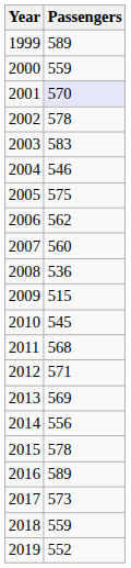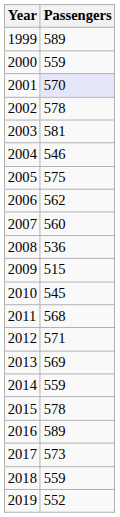 <table class="wikitable">
 <tr>
 <th>Year</th>
 <th>Passengers</th>
 </tr>
 <tr>
 <td>1999</td>
 <td>589</td>
 </tr>
 <tr>
 <td>2000</td>
 <td>559</td>
 </tr>
 <tr>
 <td>2001</td>
 <td style="background: lavender;">570</td>
 </tr>
 <tr>
 <td>2002</td>
 <td>578</td>
 </tr>
 <tr>
 <td>2003</td>
-<td>583</td>
+<td>581</td>
 </tr>
 <tr>
 <td>2004</td>
 <td>546</td>
 </tr>
 <tr>
 <td>2005</td>
 <td>575</td>
 </tr>
 <tr>
 <td>2006</td>
 <td>562</td>
 </tr>
 <tr>
 <td>2007</td>
 <td>560</td>
 </tr>
 <tr>
 <td>2008</td>
 <td>536</td>
 </tr>
 <tr>
 <td>2009</td>
 <td>515</td>
 </tr>
 <tr>
 <td>2010</td>
 <td>545</td>
 </tr>
 <tr>
 <td>2011</td>
 <td>568</td>
 </tr>
 <tr>
 <td>2012</td>
 <td>571</td>
 </tr>
 <tr>
 <td>2013</td>
 <td>569</td>
 </tr>
 <tr>
 <td>2014</td>
-<td>556</td>
+<td>559</td>
 </tr>
 <tr>
 <td>2015</td>
 <td>578</td>
 </tr>
 <tr>
 <td>2016</td>
 <td>589</td>
 </tr>
 <tr>
 <td>2017</td>
 <td>573</td>
 </tr>
 <tr>
 <td>2018</td>
 <td>559</td>
 </tr>
 <tr>
 <td>2019</td>
 <td>552</td>
 </tr>
 </table>
